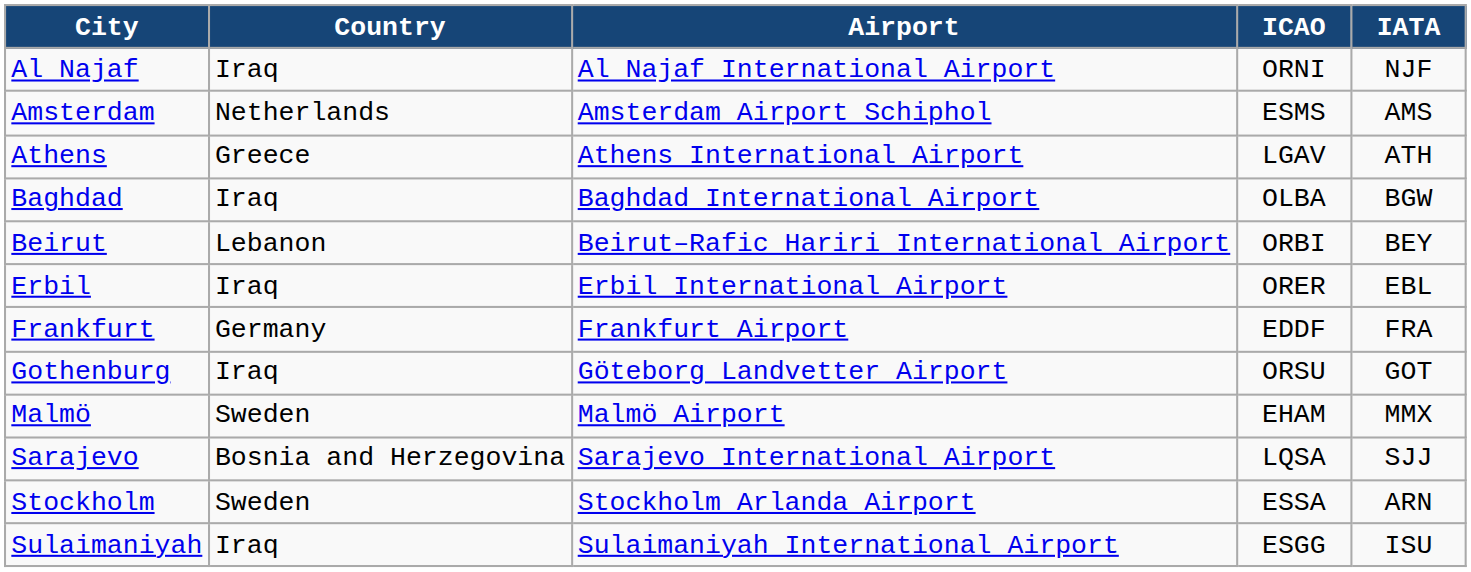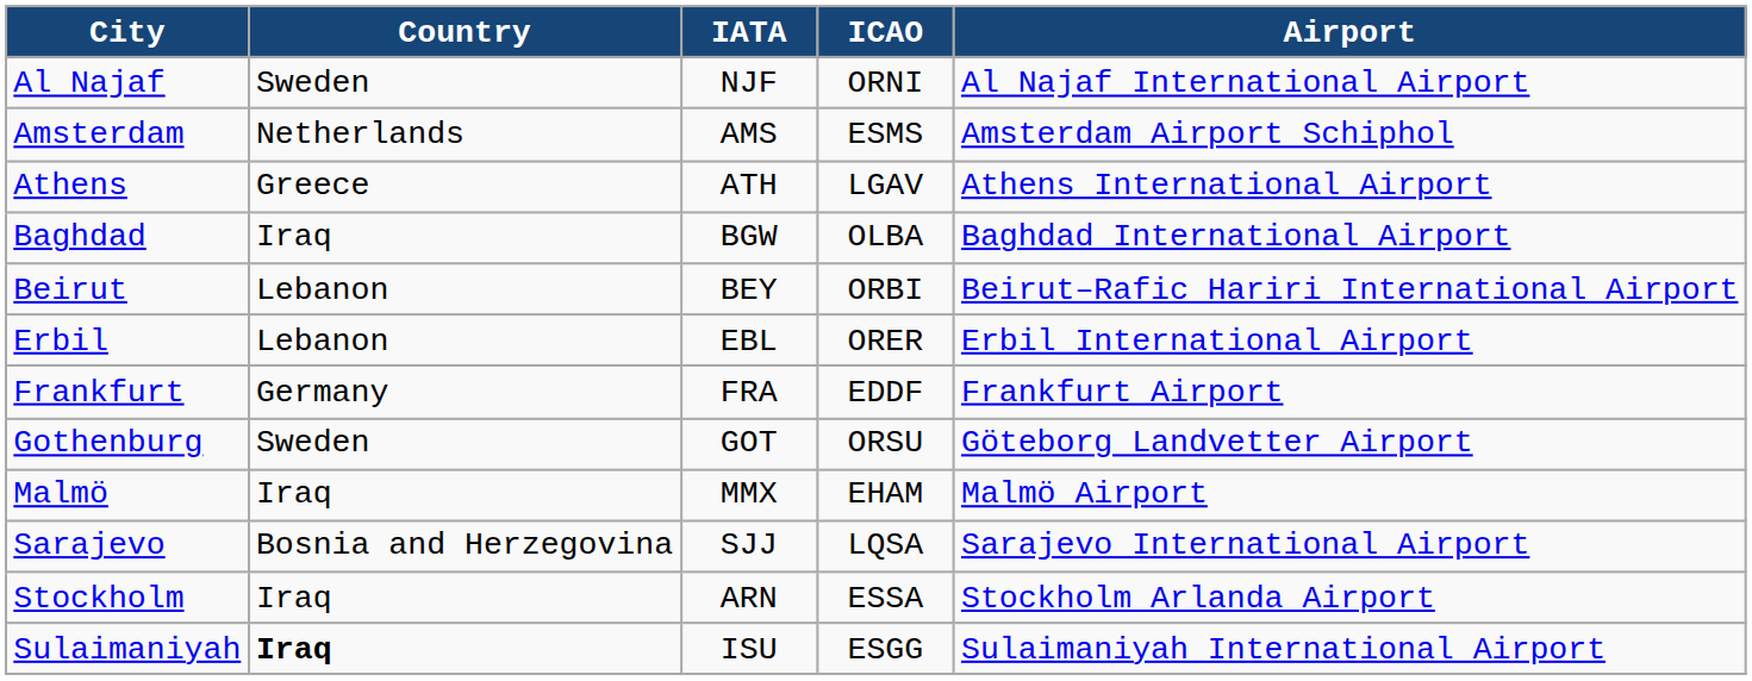 <table class="sortable wikitable toccolours">
 <tr>
 <th style="background:#164577; color:white">City</th>
 <th style="background:#164577; color:white">Country</th>
+<th style="background:#164577; color:white; width:50px;">IATA</th>
+<th style="background:#164577; color:white; width:50px;">ICAO</th>
 <th style="background:#164577; color:white">Airport</th>
-<th style="background:#164577; color:white; width:50px;">ICAO</th>
-<th style="background:#164577; color:white; width:50px;">IATA</th>
 </tr>
 <tr>
 <td><a href='#'>Al Najaf</a></td>
-<td>Iraq</td>
+<td>Sweden</td>
+<td align=center>NJF</td>
+<td align=center>ORNI</td>
 <td><a href='#'>Al Najaf International Airport</a></td>
-<td align=center>ORNI</td>
-<td align=center>NJF</td>
 </tr>
 <tr>
 <td><a href='#'>Amsterdam</a></td>
 <td>Netherlands</td>
+<td align=center>AMS</td>
+<td align=center>ESMS</td>
 <td><a href='#'>Amsterdam Airport Schiphol</a></td>
-<td align=center>ESMS</td>
-<td align=center>AMS</td>
 </tr>
 <tr>
 <td><a href='#'>Athens</a></td>
 <td>Greece</td>
+<td align=center>ATH</td>
+<td align=center>LGAV</td>
 <td><a href='#'>Athens International Airport</a></td>
-<td align=center>LGAV</td>
-<td align=center>ATH</td>
 </tr>
 <tr>
 <td><a href='#'>Baghdad</a></td>
 <td>Iraq</td>
+<td align=center>BGW</td>
+<td align=center>OLBA</td>
 <td><a href='#'>Baghdad International Airport</a></td>
-<td align=center>OLBA</td>
-<td align=center>BGW</td>
 </tr>
 <tr>
 <td><a href='#'>Beirut</a></td>
 <td>Lebanon</td>
+<td align=center>BEY</td>
+<td align=center>ORBI</td>
 <td><a href='#'>Beirut–Rafic Hariri International Airport</a></td>
-<td align=center>ORBI</td>
-<td align=center>BEY</td>
 </tr>
 <tr>
 <td><a href='#'>Erbil</a></td>
-<td>Iraq</td>
+<td>Lebanon</td>
+<td align=center>EBL</td>
+<td align=center>ORER</td>
 <td><a href='#'>Erbil International Airport</a></td>
-<td align=center>ORER</td>
-<td align=center>EBL</td>
 </tr>
 <tr>
 <td><a href='#'>Frankfurt</a></td>
 <td>Germany</td>
+<td align=center>FRA</td>
+<td align=center>EDDF</td>
 <td><a href='#'>Frankfurt Airport</a></td>
-<td align=center>EDDF</td>
-<td align=center>FRA</td>
 </tr>
 <tr>
 <td><a href='#'>Gothenburg</a></td>
-<td>Iraq</td>
+<td>Sweden</td>
+<td align=center>GOT</td>
+<td align=center>ORSU</td>
 <td><a href='#'>Göteborg Landvetter Airport</a></td>
-<td align=center>ORSU</td>
-<td align=center>GOT</td>
 </tr>
 <tr>
 <td><a href='#'>Malmö</a></td>
-<td>Sweden</td>
+<td>Iraq</td>
+<td align=center>MMX</td>
+<td align=center>EHAM</td>
 <td><a href='#'>Malmö Airport</a></td>
-<td align=center>EHAM</td>
-<td align=center>MMX</td>
 </tr>
 <tr>
 <td><a href='#'>Sarajevo</a></td>
 <td>Bosnia and Herzegovina</td>
+<td align=center>SJJ</td>
+<td align=center>LQSA</td>
 <td><a href='#'>Sarajevo International Airport</a></td>
-<td align=center>LQSA</td>
-<td align=center>SJJ</td>
 </tr>
 <tr>
 <td><a href='#'>Stockholm</a></td>
-<td>Sweden</td>
+<td>Iraq</td>
+<td align=center>ARN</td>
+<td align=center>ESSA</td>
 <td><a href='#'>Stockholm Arlanda Airport</a></td>
-<td align=center>ESSA</td>
-<td align=center>ARN</td>
 </tr>
 <tr>
 <td><a href='#'>Sulaimaniyah</a></td>
-<td>Iraq</td>
+<td><strong>Iraq</strong></td>
+<td align=center>ISU</td>
+<td align=center>ESGG</td>
 <td><a href='#'>Sulaimaniyah International Airport</a></td>
-<td align=center>ESGG</td>
-<td align=center>ISU</td>
 </tr>
 </table>
